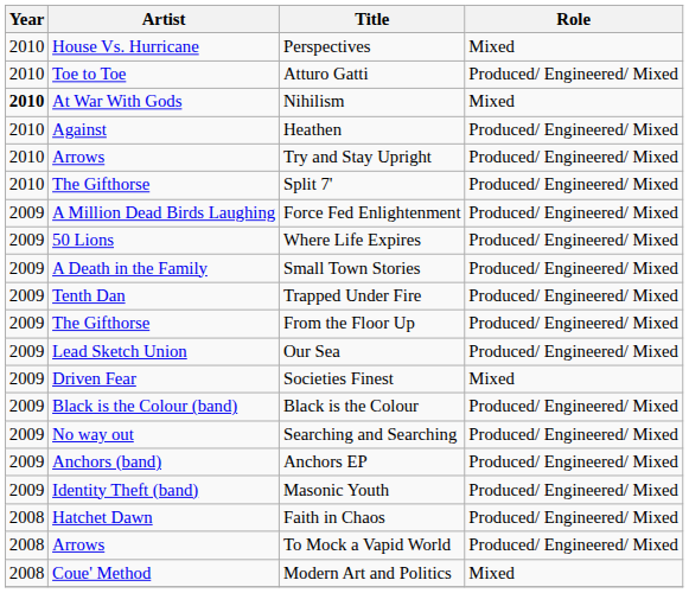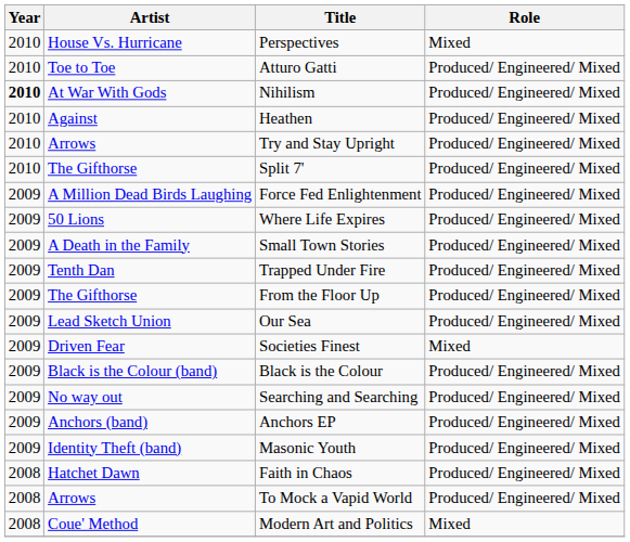 <table class="wikitable sortable">
 <tr>
 <th>Year</th>
 <th>Artist</th>
 <th>Title</th>
 <th>Role</th>
 </tr>
 <tr>
 <td>2010</td>
 <td><a href='#'>House Vs. Hurricane</a></td>
 <td>Perspectives</td>
 <td>Mixed</td>
 </tr>
 <tr>
 <td>2010</td>
 <td><a href='#'>Toe to Toe</a></td>
 <td>Atturo Gatti</td>
 <td>Produced/ Engineered/ Mixed</td>
 </tr>
 <tr>
 <td><strong>2010</strong></td>
 <td><a href='#'>At War With Gods</a></td>
 <td>Nihilism</td>
-<td>Mixed</td>
+<td>Produced/ Engineered/ Mixed</td>
 </tr>
 <tr>
 <td>2010</td>
 <td><a href='#'>Against</a></td>
 <td>Heathen</td>
 <td>Produced/ Engineered/ Mixed</td>
 </tr>
 <tr>
 <td>2010</td>
 <td><a href='#'>Arrows</a></td>
 <td>Try and Stay Upright</td>
 <td>Produced/ Engineered/ Mixed</td>
 </tr>
 <tr>
 <td>2010</td>
 <td><a href='#'>The Gifthorse</a></td>
 <td>Split 7'</td>
 <td>Produced/ Engineered/ Mixed</td>
 </tr>
 <tr>
 <td>2009</td>
 <td><a href='#'>A Million Dead Birds Laughing</a></td>
 <td>Force Fed Enlightenment</td>
 <td>Produced/ Engineered/ Mixed</td>
 </tr>
 <tr>
 <td>2009</td>
 <td><a href='#'>50 Lions</a></td>
 <td>Where Life Expires</td>
 <td>Produced/ Engineered/ Mixed</td>
 </tr>
 <tr>
 <td>2009</td>
 <td><a href='#'>A Death in the Family</a></td>
 <td>Small Town Stories</td>
 <td>Produced/ Engineered/ Mixed</td>
 </tr>
 <tr>
 <td>2009</td>
 <td><a href='#'>Tenth Dan</a></td>
 <td>Trapped Under Fire</td>
 <td>Produced/ Engineered/ Mixed</td>
 </tr>
 <tr>
 <td>2009</td>
 <td><a href='#'>The Gifthorse</a></td>
 <td>From the Floor Up</td>
 <td>Produced/ Engineered/ Mixed</td>
 </tr>
 <tr>
 <td>2009</td>
 <td><a href='#'>Lead Sketch Union</a></td>
 <td>Our Sea</td>
 <td>Produced/ Engineered/ Mixed</td>
 </tr>
 <tr>
 <td>2009</td>
 <td><a href='#'>Driven Fear</a></td>
 <td>Societies Finest</td>
 <td>Mixed</td>
 </tr>
 <tr>
 <td>2009</td>
 <td><a href='#'>Black is the Colour (band)</a></td>
 <td>Black is the Colour</td>
 <td>Produced/ Engineered/ Mixed</td>
 </tr>
 <tr>
 <td>2009</td>
 <td><a href='#'>No way out</a></td>
 <td>Searching and Searching</td>
 <td>Produced/ Engineered/ Mixed</td>
 </tr>
 <tr>
 <td>2009</td>
 <td><a href='#'>Anchors (band)</a></td>
 <td>Anchors EP</td>
 <td>Produced/ Engineered/ Mixed</td>
 </tr>
 <tr>
 <td>2009</td>
 <td><a href='#'>Identity Theft (band)</a></td>
 <td>Masonic Youth</td>
 <td>Produced/ Engineered/ Mixed</td>
 </tr>
 <tr>
 <td>2008</td>
 <td><a href='#'>Hatchet Dawn</a></td>
 <td>Faith in Chaos</td>
 <td>Produced/ Engineered/ Mixed</td>
 </tr>
 <tr>
 <td>2008</td>
 <td><a href='#'>Arrows</a></td>
 <td>To Mock a Vapid World</td>
 <td>Produced/ Engineered/ Mixed</td>
 </tr>
 <tr>
 <td>2008</td>
 <td><a href='#'>Coue' Method</a></td>
 <td>Modern Art and Politics</td>
 <td>Mixed</td>
 </tr>
 <tr>
 </tr>
 </table>
